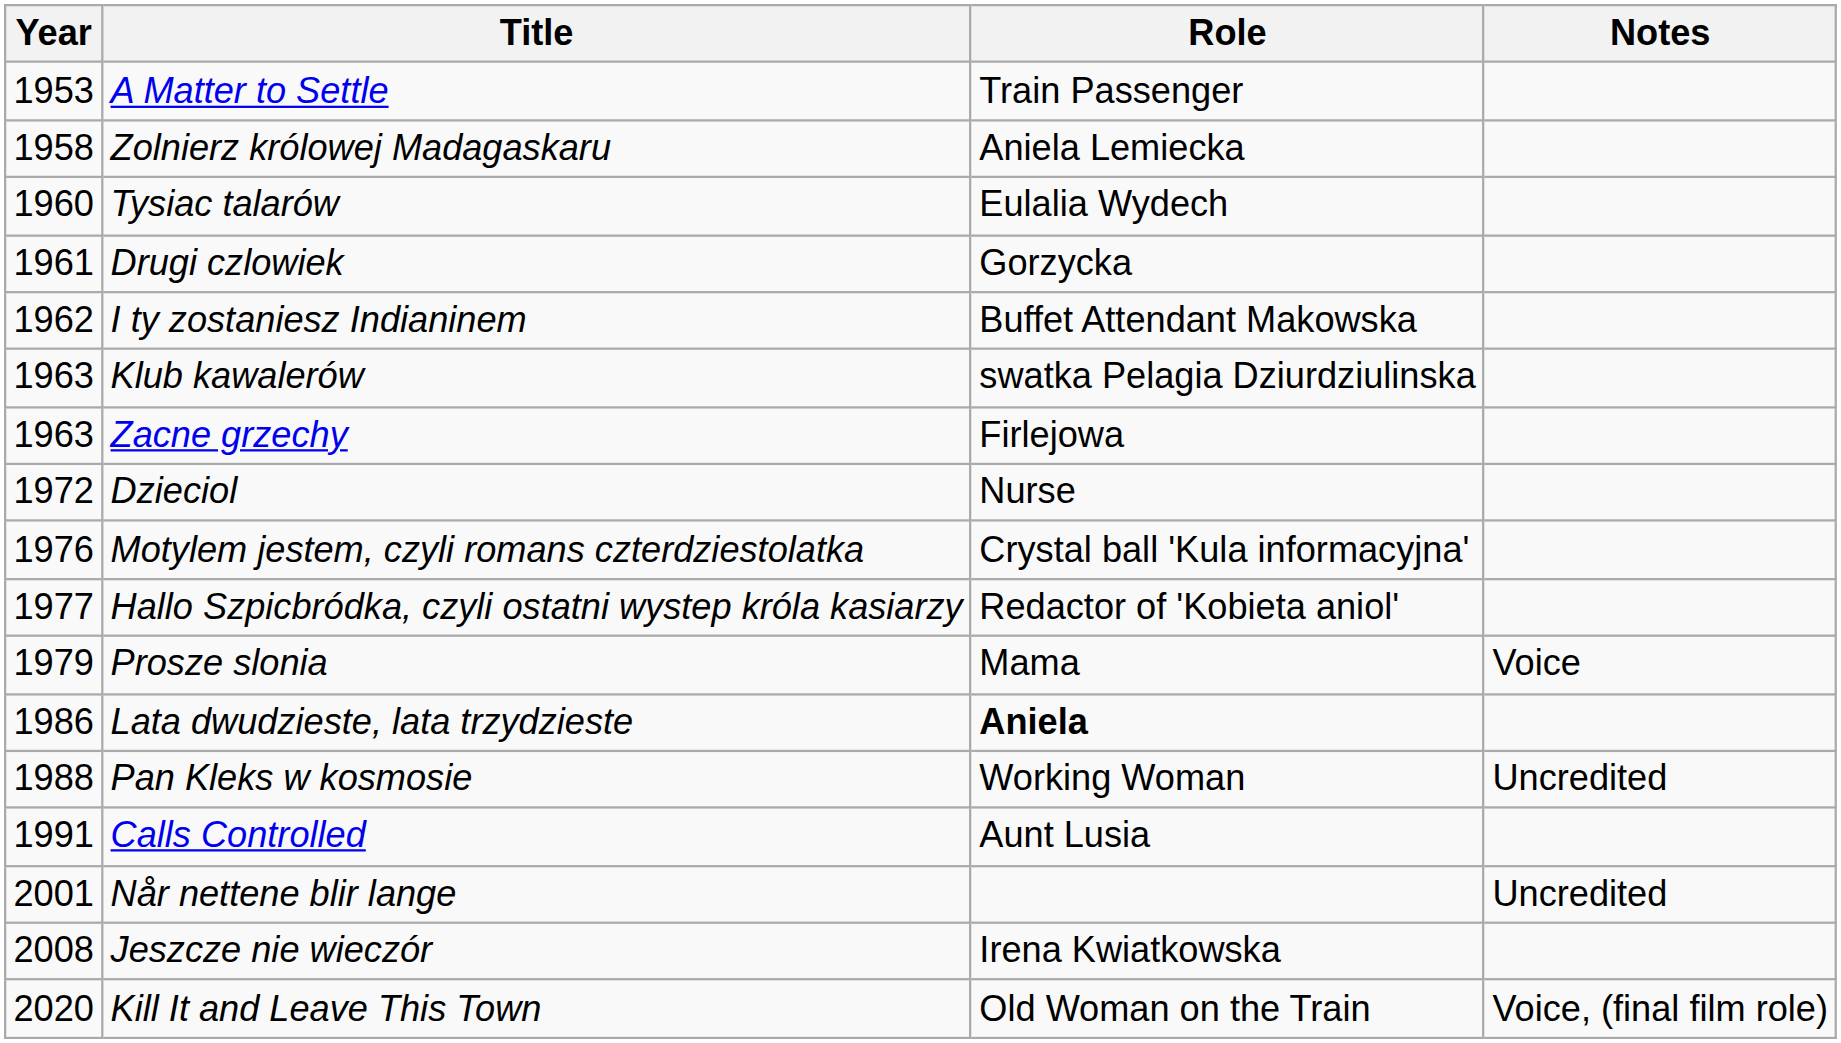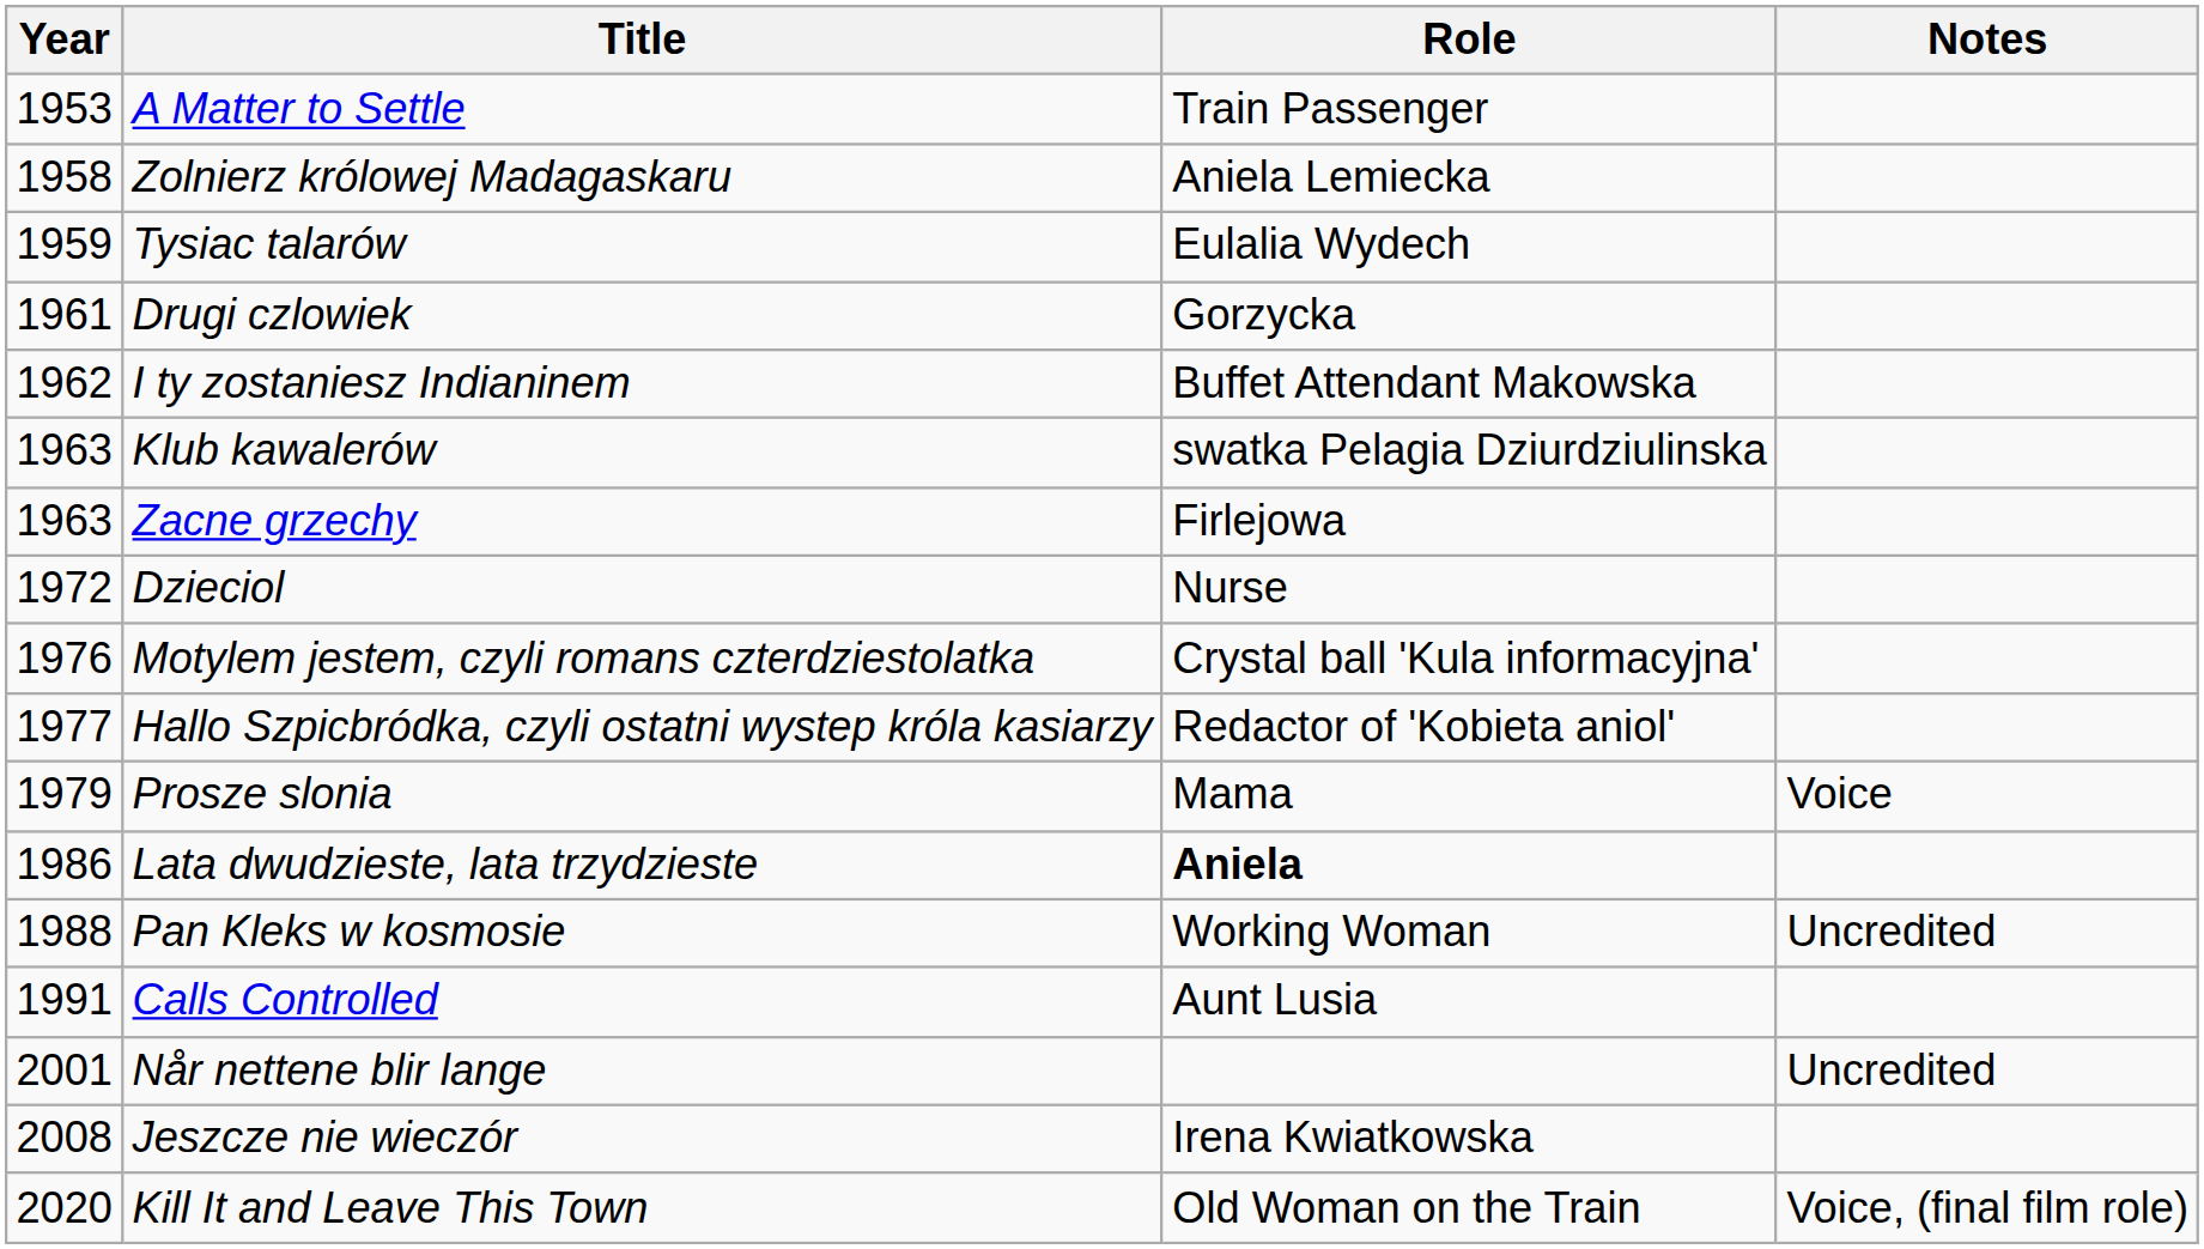 <table class="wikitable">
 <tr>
 <th>Year</th>
 <th>Title</th>
 <th>Role</th>
 <th>Notes</th>
 </tr>
 <tr>
 <td>1953</td>
 <td><em><a href='#'>A Matter to Settle</a></em></td>
 <td>Train Passenger</td>
 <td></td>
 </tr>
 <tr>
 <td>1958</td>
 <td><em>Zolnierz królowej Madagaskaru</em></td>
 <td>Aniela Lemiecka</td>
 <td></td>
 </tr>
 <tr>
-<td>1960</td>
+<td>1959</td>
 <td><em>Tysiac talarów</em></td>
 <td>Eulalia Wydech</td>
 <td></td>
 </tr>
 <tr>
 <td>1961</td>
 <td><em>Drugi czlowiek</em></td>
 <td>Gorzycka</td>
 <td></td>
 </tr>
 <tr>
 <td>1962</td>
 <td><em>I ty zostaniesz Indianinem</em></td>
 <td>Buffet Attendant Makowska</td>
 <td></td>
 </tr>
 <tr>
 <td>1963</td>
 <td><em>Klub kawalerów</em></td>
 <td>swatka Pelagia Dziurdziulinska</td>
 <td></td>
 </tr>
 <tr>
 <td>1963</td>
 <td><em><a href='#'>Zacne grzechy</a></em></td>
 <td>Firlejowa</td>
 <td></td>
 </tr>
 <tr>
 <td>1972</td>
 <td><em>Dzieciol</em></td>
 <td>Nurse</td>
 <td></td>
 </tr>
 <tr>
 <td>1976</td>
 <td><em>Motylem jestem, czyli romans czterdziestolatka</em></td>
 <td>Crystal ball 'Kula informacyjna'</td>
 <td></td>
 </tr>
 <tr>
 <td>1977</td>
 <td><em>Hallo Szpicbródka, czyli ostatni wystep króla kasiarzy</em></td>
 <td>Redactor of 'Kobieta aniol'</td>
 <td></td>
 </tr>
 <tr>
 <td>1979</td>
 <td><em>Prosze slonia</em></td>
 <td>Mama</td>
 <td>Voice</td>
 </tr>
 <tr>
 <td>1986</td>
 <td><em>Lata dwudzieste, lata trzydzieste</em></td>
 <td><strong>Aniela</strong></td>
 <td></td>
 </tr>
 <tr>
 <td>1988</td>
 <td><em>Pan Kleks w kosmosie</em></td>
 <td>Working Woman</td>
 <td>Uncredited</td>
 </tr>
 <tr>
 <td>1991</td>
 <td><em><a href='#'>Calls Controlled</a></em></td>
 <td>Aunt Lusia</td>
 <td></td>
 </tr>
 <tr>
 <td>2001</td>
 <td><em>Når nettene blir lange</em></td>
 <td></td>
 <td>Uncredited</td>
 </tr>
 <tr>
 <td>2008</td>
 <td><em>Jeszcze nie wieczór</em></td>
 <td>Irena Kwiatkowska</td>
 <td></td>
 </tr>
 <tr>
 <td>2020</td>
 <td><em>Kill It and Leave This Town</em></td>
 <td>Old Woman on the Train</td>
 <td>Voice, (final film role)</td>
 </tr>
 </table>
